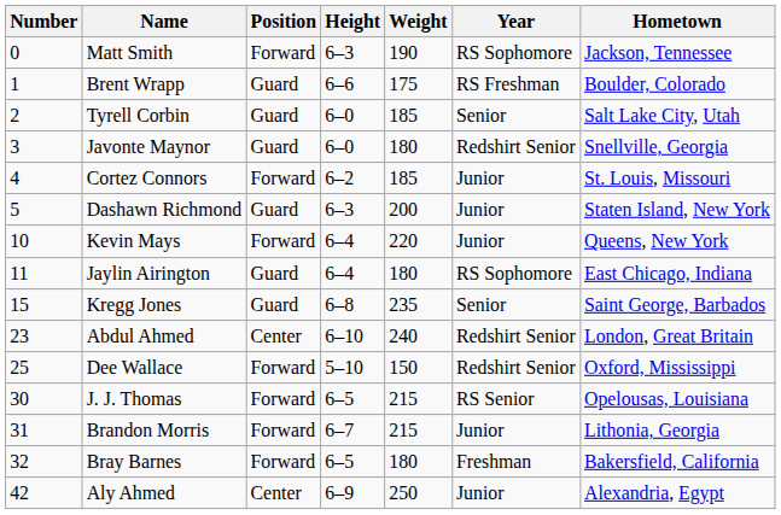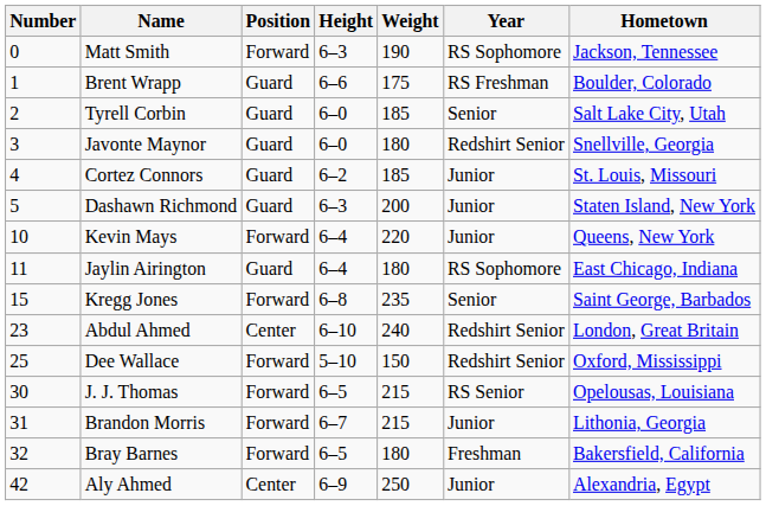 <table class="wikitable sortable" style="font-size: 95%;">
 <tr>
 <th>Number</th>
 <th>Name</th>
 <th>Position</th>
 <th>Height</th>
 <th>Weight</th>
 <th>Year</th>
 <th>Hometown</th>
 </tr>
 <tr>
 <td>0</td>
 <td>Matt Smith</td>
 <td>Forward</td>
 <td>6–3</td>
 <td>190</td>
 <td>RS Sophomore</td>
 <td><a href='#'>Jackson, Tennessee</a></td>
 </tr>
 <tr>
 <td>1</td>
 <td>Brent Wrapp</td>
 <td>Guard</td>
 <td>6–6</td>
 <td>175</td>
 <td>RS Freshman</td>
 <td><a href='#'>Boulder, Colorado</a></td>
 </tr>
 <tr>
 <td>2</td>
 <td>Tyrell Corbin</td>
 <td>Guard</td>
 <td>6–0</td>
 <td>185</td>
 <td>Senior</td>
 <td><a href='#'>Salt Lake City</a>, <a href='#'>Utah</a></td>
 </tr>
 <tr>
 <td>3</td>
 <td>Javonte Maynor</td>
 <td>Guard</td>
 <td>6–0</td>
 <td>180</td>
 <td>Redshirt Senior</td>
 <td><a href='#'>Snellville, Georgia</a></td>
 </tr>
 <tr>
 <td>4</td>
 <td>Cortez Connors</td>
-<td>Forward</td>
+<td>Guard</td>
 <td>6–2</td>
 <td>185</td>
 <td>Junior</td>
 <td><a href='#'>St. Louis</a>, <a href='#'>Missouri</a></td>
 </tr>
 <tr>
 <td>5</td>
 <td>Dashawn Richmond</td>
 <td>Guard</td>
 <td>6–3</td>
 <td>200</td>
 <td>Junior</td>
 <td><a href='#'>Staten Island</a>, <a href='#'>New York</a></td>
 </tr>
 <tr>
 <td>10</td>
 <td>Kevin Mays</td>
 <td>Forward</td>
 <td>6–4</td>
 <td>220</td>
 <td>Junior</td>
 <td><a href='#'>Queens</a>, <a href='#'>New York</a></td>
 </tr>
 <tr>
 <td>11</td>
 <td>Jaylin Airington</td>
 <td>Guard</td>
 <td>6–4</td>
 <td>180</td>
 <td>RS Sophomore</td>
 <td><a href='#'>East Chicago, Indiana</a></td>
 </tr>
 <tr>
 <td>15</td>
 <td>Kregg Jones</td>
-<td>Guard</td>
+<td>Forward</td>
 <td>6–8</td>
 <td>235</td>
 <td>Senior</td>
 <td><a href='#'>Saint George, Barbados</a></td>
 </tr>
 <tr>
 <td>23</td>
 <td>Abdul Ahmed</td>
 <td>Center</td>
 <td>6–10</td>
 <td>240</td>
 <td>Redshirt Senior</td>
 <td><a href='#'>London</a>, <a href='#'>Great Britain</a></td>
 </tr>
 <tr>
 <td>25</td>
 <td>Dee Wallace</td>
 <td>Forward</td>
 <td>5–10</td>
 <td>150</td>
 <td>Redshirt Senior</td>
 <td><a href='#'>Oxford, Mississippi</a></td>
 </tr>
 <tr>
 <td>30</td>
 <td>J. J. Thomas</td>
 <td>Forward</td>
 <td>6–5</td>
 <td>215</td>
 <td>RS Senior</td>
 <td><a href='#'>Opelousas, Louisiana</a></td>
 </tr>
 <tr>
 <td>31</td>
 <td>Brandon Morris</td>
 <td>Forward</td>
 <td>6–7</td>
 <td>215</td>
 <td>Junior</td>
 <td><a href='#'>Lithonia, Georgia</a></td>
 </tr>
 <tr>
 <td>32</td>
 <td>Bray Barnes</td>
 <td>Forward</td>
 <td>6–5</td>
 <td>180</td>
 <td>Freshman</td>
 <td><a href='#'>Bakersfield, California</a></td>
 </tr>
 <tr>
 <td>42</td>
 <td>Aly Ahmed</td>
 <td>Center</td>
 <td>6–9</td>
 <td>250</td>
 <td>Junior</td>
 <td><a href='#'>Alexandria</a>, <a href='#'>Egypt</a></td>
 </tr>
 </table>
